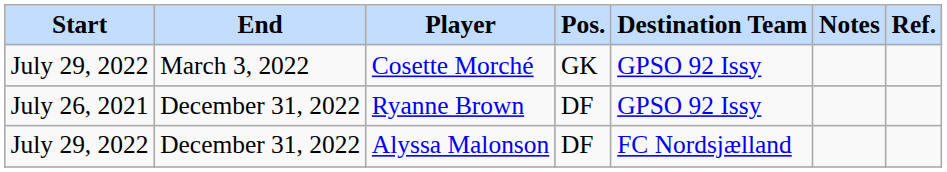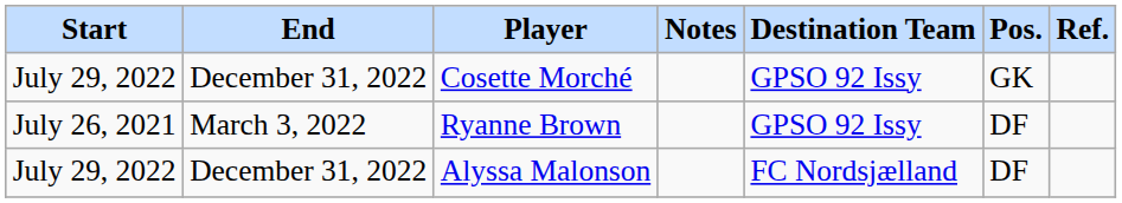 <table class="wikitable" style="text-align:left;">
 <tr>
 <th style="background:#c2ddff">Start</th>
 <th style="background:#c2ddff">End</th>
 <th style="background:#c2ddff">Player</th>
+<th style="background:#c2ddff">Notes</th>
+<th style="background:#c2ddff">Destination Team</th>
 <th style="background:#c2ddff">Pos.</th>
-<th style="background:#c2ddff">Destination Team</th>
-<th style="background:#c2ddff">Notes</th>
 <th style="background:#c2ddff">Ref.</th>
 </tr>
 <tr>
 <td style="white-space: nowrap;">July 29, 2022</td>
-<td style="white-space: nowrap;">March 3, 2022</td>
+<td style="white-space: nowrap;">December 31, 2022</td>
 <td style="white-space: nowrap;"> <a href='#'>Cosette Morché</a></td>
+<td></td>
+<td style="white-space: nowrap;"> <a href='#'>GPSO 92 Issy</a></td>
 <td>GK</td>
-<td style="white-space: nowrap;"> <a href='#'>GPSO 92 Issy</a></td>
-<td></td>
 <td></td>
 </tr>
 <tr>
 <td style="white-space: nowrap;">July 26, 2021</td>
-<td style="white-space: nowrap;">December 31, 2022</td>
+<td style="white-space: nowrap;">March 3, 2022</td>
 <td style="white-space: nowrap;"> <a href='#'>Ryanne Brown</a></td>
+<td></td>
+<td style="white-space: nowrap;"> <a href='#'>GPSO 92 Issy</a></td>
 <td>DF</td>
-<td style="white-space: nowrap;"> <a href='#'>GPSO 92 Issy</a></td>
-<td></td>
 <td></td>
 </tr>
 <tr>
 <td style="white-space: nowrap;">July 29, 2022</td>
 <td style="white-space: nowrap;">December 31, 2022</td>
 <td style="white-space: nowrap;"> <a href='#'>Alyssa Malonson</a></td>
+<td></td>
+<td style="white-space: nowrap;"> <a href='#'>FC Nordsjælland</a></td>
 <td>DF</td>
-<td style="white-space: nowrap;"> <a href='#'>FC Nordsjælland</a></td>
-<td></td>
 <td></td>
 </tr>
 </table>
